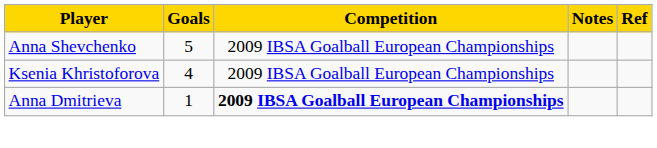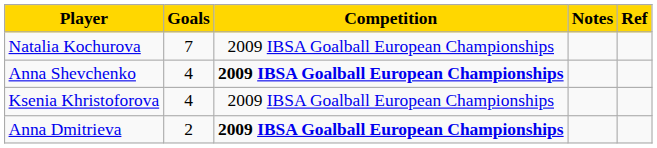 <table class="wikitable">
 <tr style="text-align:center; background:gold;">
 <td><strong>Player</strong></td>
 <td><strong>Goals</strong></td>
 <td><strong>Competition</strong></td>
 <td><strong>Notes</strong></td>
 <td><strong>Ref</strong></td>
 </tr>
 <tr style="text-align:center;">
+<td align="left"><a href='#'>Natalia Kochurova</a></td>
+<td>7</td>
+<td>2009 <a href='#'>IBSA Goalball European Championships</a></td>
+<td></td>
+<td></td>
+</tr>
+<tr style="text-align:center;">
 <td align="left"><a href='#'>Anna Shevchenko</a></td>
-<td>5</td>
-<td>2009 <a href='#'>IBSA Goalball European Championships</a></td>
+<td>4</td>
+<td><strong>2009 <a href='#'>IBSA Goalball European Championships</a></strong></td>
 <td></td>
 <td></td>
 </tr>
 <tr style="text-align:center;">
 <td align="left"><a href='#'>Ksenia Khristoforova</a></td>
 <td>4</td>
 <td>2009 <a href='#'>IBSA Goalball European Championships</a></td>
 <td></td>
 <td></td>
 </tr>
 <tr style="text-align:center;">
 <td align="left"><a href='#'>Anna Dmitrieva</a></td>
-<td>1</td>
+<td>2</td>
 <td><strong>2009 <a href='#'>IBSA Goalball European Championships</a></strong></td>
 <td></td>
 <td></td>
 </tr>
 </table>
